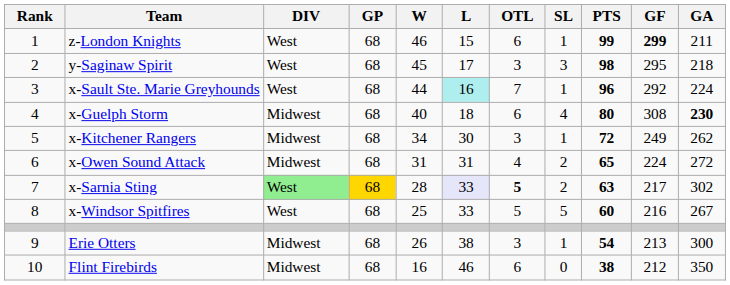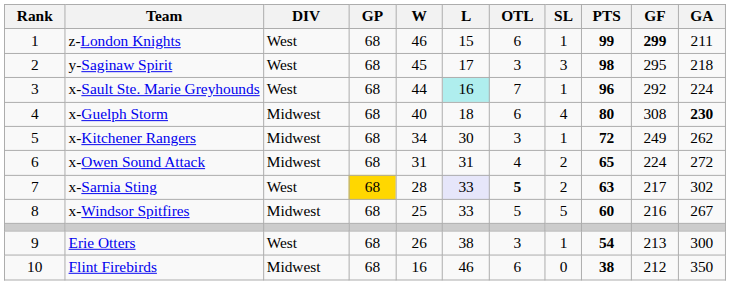 <table class="wikitable sortable" style="text-align:center">
 <tr>
 <th>Rank</th>
 <th width="27.5%">Team</th>
 <th>DIV</th>
 <th width="6.5%">GP</th>
 <th width="6.5%">W</th>
 <th width="6.5%">L</th>
 <th>OTL</th>
 <th>SL</th>
 <th>PTS</th>
 <th width="6.5%">GF</th>
 <th width="6.5%">GA</th>
 </tr>
 <tr>
 <td>1</td>
 <td align=left>z-<a href='#'>London Knights</a></td>
 <td align=left>West</td>
 <td>68</td>
 <td>46</td>
 <td>15</td>
 <td>6</td>
 <td>1</td>
 <td><strong>99</strong></td>
 <td><strong>299</strong></td>
 <td>211</td>
 </tr>
 <tr>
 <td>2</td>
 <td align=left>y-<a href='#'>Saginaw Spirit</a></td>
 <td align=left>West</td>
 <td>68</td>
 <td>45</td>
 <td>17</td>
 <td>3</td>
 <td>3</td>
 <td><strong>98</strong></td>
 <td>295</td>
 <td>218</td>
 </tr>
 <tr>
 <td>3</td>
 <td align=left>x-<a href='#'>Sault Ste. Marie Greyhounds</a></td>
 <td align=left>West</td>
 <td>68</td>
 <td>44</td>
 <td style="background: paleturquoise;">16</td>
 <td>7</td>
 <td>1</td>
 <td><strong>96</strong></td>
 <td>292</td>
 <td>224</td>
 </tr>
 <tr>
 <td>4</td>
 <td align=left>x-<a href='#'>Guelph Storm</a></td>
 <td align=left>Midwest</td>
 <td>68</td>
 <td>40</td>
 <td>18</td>
 <td>6</td>
 <td>4</td>
 <td><strong>80</strong></td>
 <td>308</td>
 <td><strong>230</strong></td>
 </tr>
 <tr>
 <td>5</td>
 <td align=left>x-<a href='#'>Kitchener Rangers</a></td>
 <td align=left>Midwest</td>
 <td>68</td>
 <td>34</td>
 <td>30</td>
 <td>3</td>
 <td>1</td>
 <td><strong>72</strong></td>
 <td>249</td>
 <td>262</td>
 </tr>
 <tr>
 <td>6</td>
 <td align=left>x-<a href='#'>Owen Sound Attack</a></td>
 <td align=left>Midwest</td>
 <td>68</td>
 <td>31</td>
 <td>31</td>
 <td>4</td>
 <td>2</td>
 <td><strong>65</strong></td>
 <td>224</td>
 <td>272</td>
 </tr>
 <tr>
 <td>7</td>
 <td align=left>x-<a href='#'>Sarnia Sting</a></td>
-<td align=left style="background: lightgreen;">West</td>
+<td align=left>West</td>
 <td style="background: gold;">68</td>
 <td>28</td>
 <td style="background: lavender;">33</td>
 <td><strong>5</strong></td>
 <td>2</td>
 <td><strong>63</strong></td>
 <td>217</td>
 <td>302</td>
 </tr>
 <tr>
 <td>8</td>
 <td align=left>x-<a href='#'>Windsor Spitfires</a></td>
-<td align=left>West</td>
+<td align=left>Midwest</td>
 <td>68</td>
 <td>25</td>
 <td>33</td>
 <td>5</td>
 <td>5</td>
 <td><strong>60</strong></td>
 <td>216</td>
 <td>267</td>
 </tr>
 <tr style="background-color:#cccccc;">
 <td></td>
 <td></td>
 <td></td>
 <td></td>
 <td></td>
 <td></td>
 <td></td>
 <td></td>
 <td></td>
 <td></td>
 <td></td>
 </tr>
 <tr>
 <td>9</td>
 <td align=left><a href='#'>Erie Otters</a></td>
-<td align=left>Midwest</td>
+<td align=left>West</td>
 <td>68</td>
 <td>26</td>
 <td>38</td>
 <td>3</td>
 <td>1</td>
 <td><strong>54</strong></td>
 <td>213</td>
 <td>300</td>
 </tr>
 <tr>
 <td>10</td>
 <td align=left><a href='#'>Flint Firebirds</a></td>
 <td align=left>Midwest</td>
 <td>68</td>
 <td>16</td>
 <td>46</td>
 <td>6</td>
 <td>0</td>
 <td><strong>38</strong></td>
 <td>212</td>
 <td>350</td>
 </tr>
 </table>
